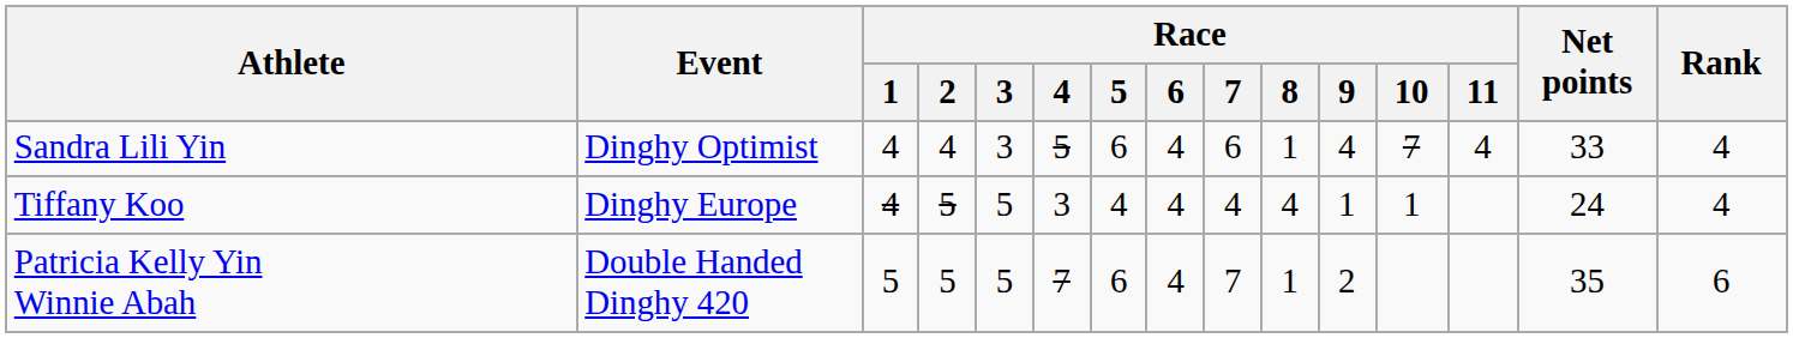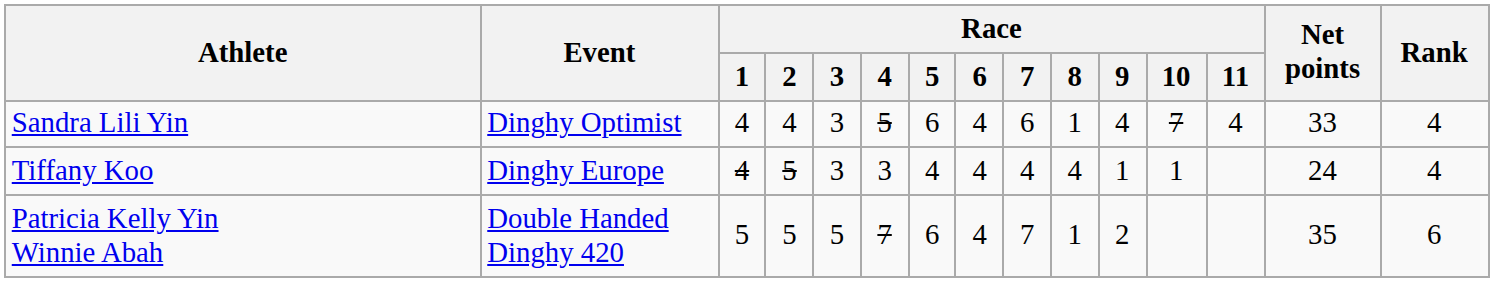 <table class="wikitable" width="84%" style="text-align:center; font-size:90%">
 <tr>
 <th rowspan="2" width="20%">Athlete</th>
 <th rowspan="2" width="10%">Event</th>
 <th colspan="11" width="48%">Race</th>
 <th rowspan="2" width="3%">Net points</th>
 <th rowspan="2" width="3%">Rank</th>
 </tr>
 <tr>
 <th width="2%">1</th>
 <th width="2%">2</th>
 <th width="2%">3</th>
 <th width="2%">4</th>
 <th width="2%">5</th>
 <th width="2%">6</th>
 <th width="2%">7</th>
 <th width="2%">8</th>
 <th width="2%">9</th>
 <th width="2%">10</th>
 <th width="2%">11</th>
 </tr>
 <tr>
 <td align="left"><a href='#'>Sandra Lili Yin</a></td>
 <td align="left"><a href='#'>Dinghy Optimist</a></td>
 <td>4</td>
 <td>4</td>
 <td>3</td>
 <td><s>5</s></td>
 <td>6</td>
 <td>4</td>
 <td>6</td>
 <td>1</td>
 <td>4</td>
 <td><s>7</s></td>
 <td>4</td>
 <td>33</td>
 <td>4</td>
 </tr>
 <tr>
 <td align="left"><a href='#'>Tiffany Koo</a></td>
 <td align="left"><a href='#'>Dinghy Europe</a></td>
 <td><s>4</s></td>
 <td><s>5</s></td>
-<td>5</td>
+<td>3</td>
 <td>3</td>
 <td>4</td>
 <td>4</td>
 <td>4</td>
 <td>4</td>
 <td>1</td>
 <td>1</td>
 <td></td>
 <td>24</td>
 <td>4</td>
 </tr>
 <tr>
 <td align="left"><a href='#'>Patricia Kelly Yin</a><br><a href='#'>Winnie Abah</a></td>
 <td align="left"><a href='#'>Double Handed Dinghy 420</a></td>
 <td>5</td>
 <td>5</td>
 <td>5</td>
 <td><s>7</s></td>
 <td>6</td>
 <td>4</td>
 <td>7</td>
 <td>1</td>
 <td>2</td>
 <td></td>
 <td></td>
 <td>35</td>
 <td>6</td>
 </tr>
 </table>
